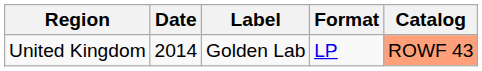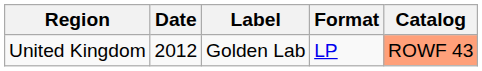 <table class="wikitable">
 <tr>
 <th>Region</th>
 <th>Date</th>
 <th>Label</th>
 <th>Format</th>
 <th>Catalog</th>
 </tr>
 <tr>
 <td>United Kingdom</td>
-<td>2014</td>
+<td>2012</td>
 <td>Golden Lab</td>
 <td><a href='#'>LP</a></td>
 <td style="background: lightsalmon;">ROWF 43</td>
 </tr>
 </table>
